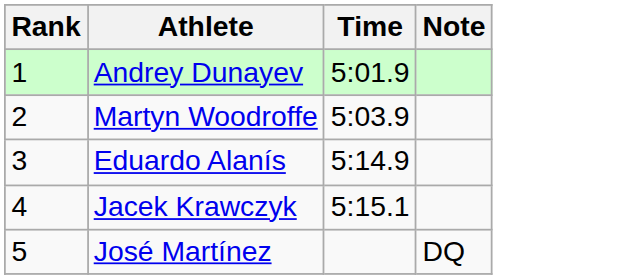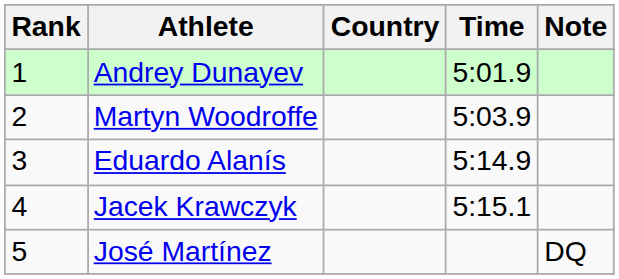 <table class="wikitable sortable">
 <tr>
 <th>Rank</th>
 <th>Athlete</th>
+<th>Country</th>
 <th>Time</th>
 <th>Note</th>
 </tr>
 <tr bgcolor=#CCFFCC>
 <td>1</td>
 <td><a href='#'>Andrey Dunayev</a></td>
+<td></td>
 <td>5:01.9</td>
 <td></td>
 </tr>
 <tr>
 <td>2</td>
 <td><a href='#'>Martyn Woodroffe</a></td>
+<td></td>
 <td>5:03.9</td>
 <td></td>
 </tr>
 <tr>
 <td>3</td>
 <td><a href='#'>Eduardo Alanís</a></td>
+<td></td>
 <td>5:14.9</td>
 <td></td>
 </tr>
 <tr>
 <td>4</td>
 <td><a href='#'>Jacek Krawczyk</a></td>
+<td></td>
 <td>5:15.1</td>
 <td></td>
 </tr>
 <tr>
 <td>5</td>
 <td><a href='#'>José Martínez</a></td>
 <td></td>
+<td></td>
 <td>DQ</td>
 </tr>
 </table>
